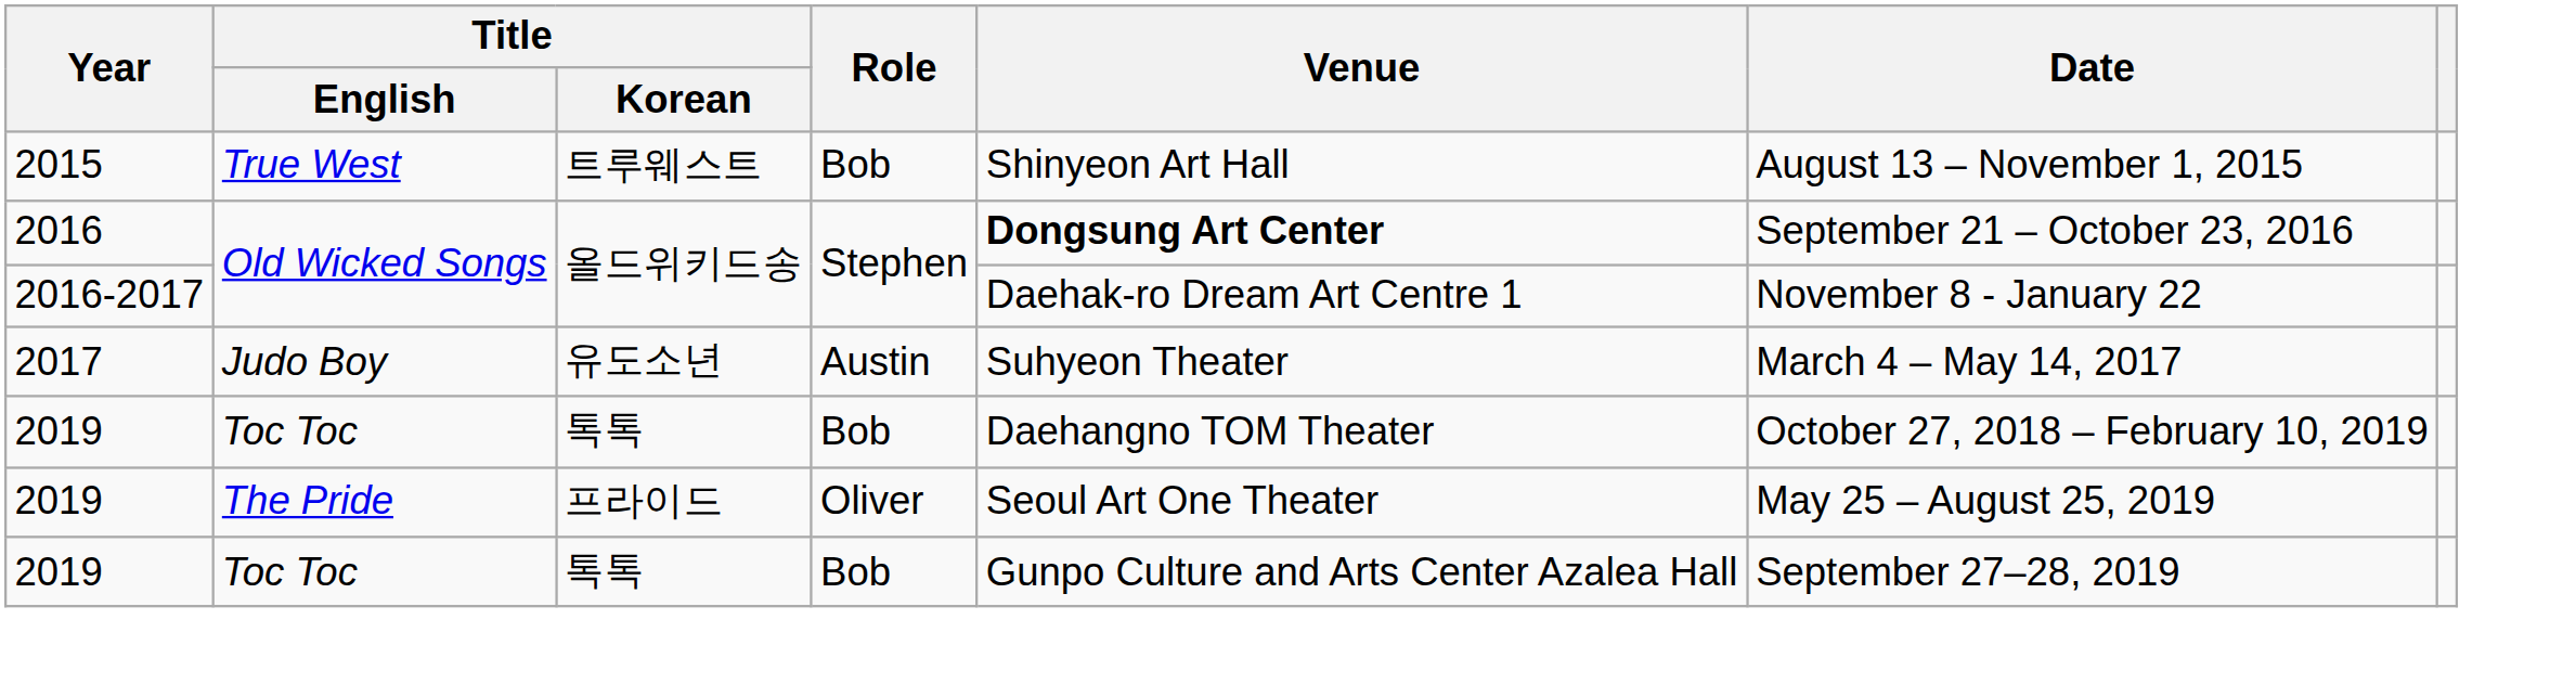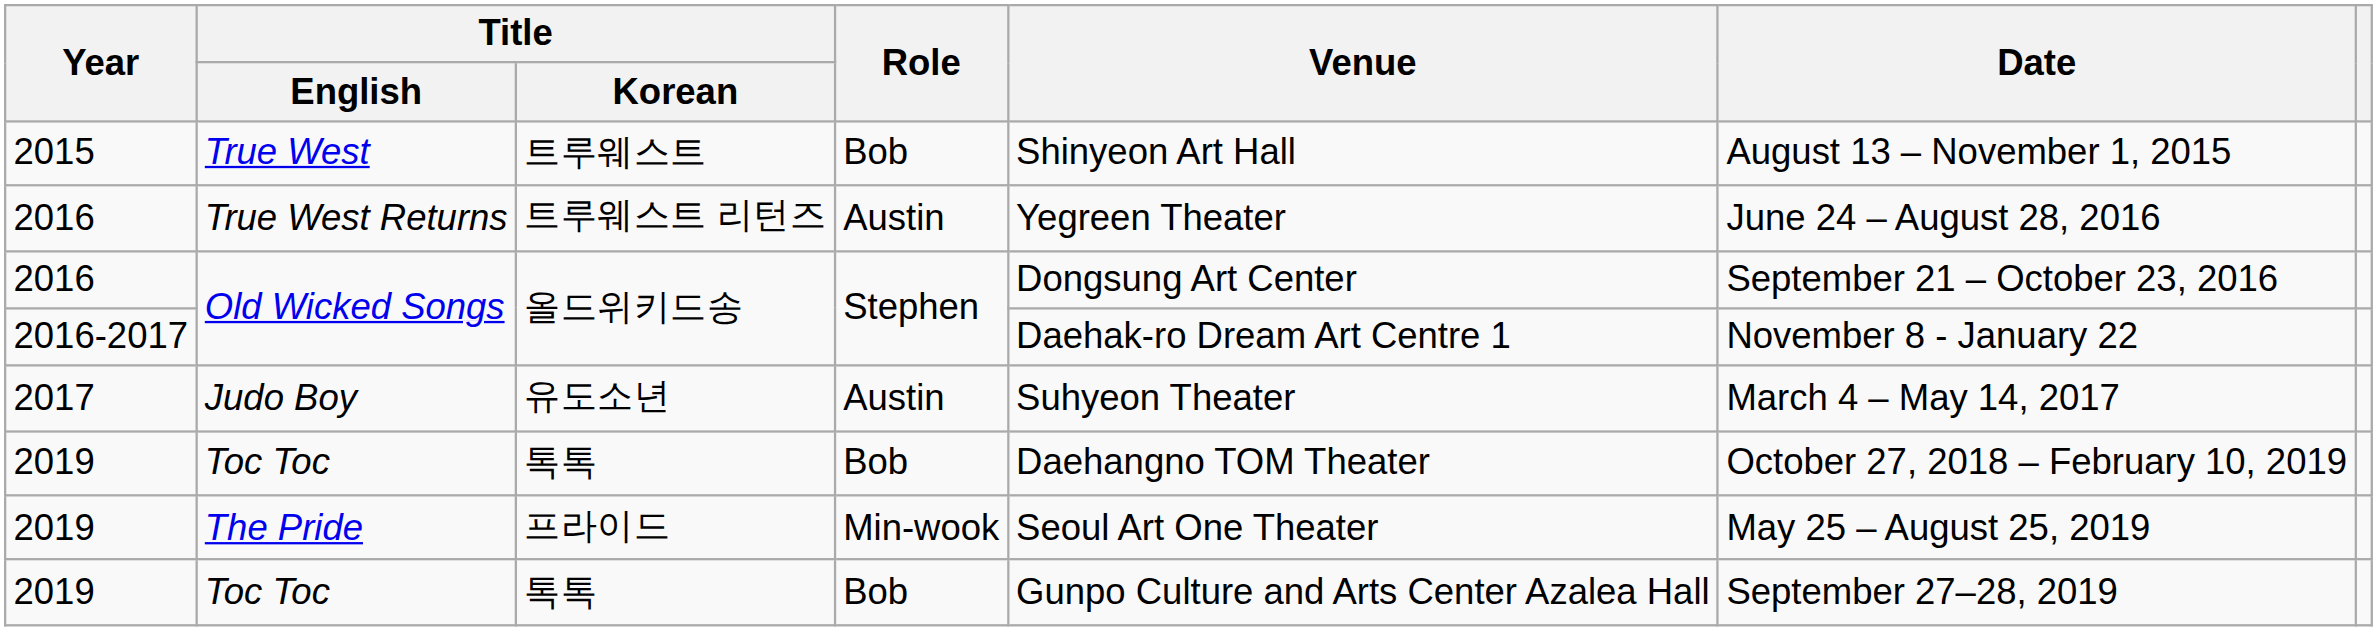 <table class="wikitable plainrowheaders sortable" style="text-align:left; font-size:100%">
 <tr>
 <th scope="col" rowspan="2">Year</th>
 <th scope="col" colspan="2">Title</th>
 <th scope="col" rowspan="2">Role</th>
 <th scope="col" rowspan="2" class="unsortable">Venue</th>
 <th scope="col" rowspan="2">Date</th>
 <th rowspan="2" scope="col" class="unsortable"></th>
 </tr>
 <tr>
 <th>English</th>
 <th>Korean</th>
 </tr>
 <tr>
 <td>2015</td>
 <td><em><a href='#'>True West</a></em></td>
 <td>트루웨스트</td>
 <td>Bob</td>
 <td>Shinyeon Art Hall</td>
 <td>August 13 – November 1, 2015</td>
 <td></td>
 </tr>
 <tr>
 <td>2016</td>
+<td><em>True West Returns</em></td>
+<td>트루웨스트 리턴즈</td>
+<td>Austin</td>
+<td>Yegreen Theater</td>
+<td>June 24 – August 28, 2016</td>
+<td></td>
+</tr>
+<tr>
+<td>2016</td>
 <td rowspan="2"><em><a href='#'>Old Wicked Songs</a></em></td>
 <td rowspan="2">올드위키드송</td>
 <td rowspan="2">Stephen</td>
-<td><strong>Dongsung Art Center</strong></td>
+<td>Dongsung Art Center</td>
 <td>September 21 – October 23, 2016</td>
 <td></td>
 </tr>
 <tr>
 <td>2016-2017</td>
 <td>Daehak-ro Dream Art Centre 1</td>
 <td>November 8 - January 22</td>
 <td></td>
 </tr>
 <tr>
 <td>2017</td>
 <td><em>Judo Boy</em></td>
 <td>유도소년</td>
 <td>Austin</td>
 <td>Suhyeon Theater</td>
 <td>March 4 – May 14, 2017</td>
 <td></td>
 </tr>
 <tr>
 <td>2019</td>
 <td><em>Toc Toc</em></td>
 <td>톡톡</td>
 <td>Bob</td>
 <td>Daehangno TOM Theater</td>
 <td>October 27, 2018 – February 10, 2019</td>
 <td></td>
 </tr>
 <tr>
 <td>2019</td>
 <td><em><a href='#'>The Pride</a></em></td>
 <td>프라이드</td>
-<td>Oliver</td>
+<td>Min-wook</td>
 <td>Seoul Art One Theater</td>
 <td>May 25 – August 25, 2019</td>
 <td></td>
 </tr>
 <tr>
 <td>2019</td>
 <td><em>Toc Toc</em></td>
 <td>톡톡</td>
 <td>Bob</td>
 <td>Gunpo Culture and Arts Center Azalea Hall</td>
 <td>September 27–28, 2019</td>
 <td></td>
 </tr>
 </table>
